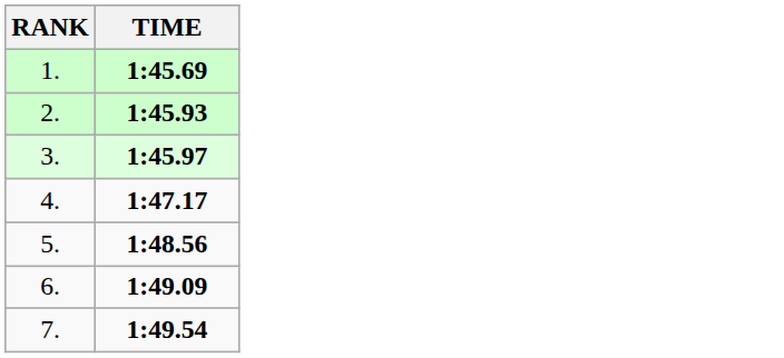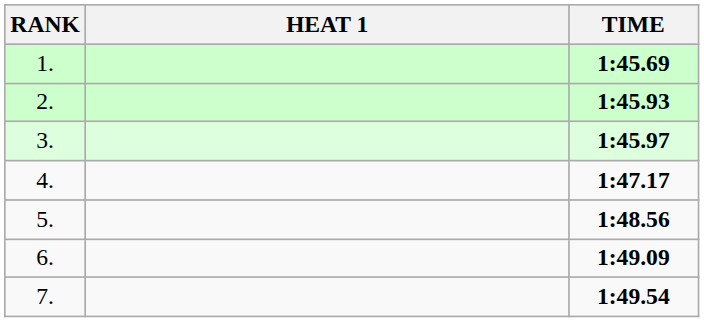 <table class="wikitable" style="border-collapse: collapse; font-size: 90%;">
 <tr>
 <th>RANK</th>
+<th style="width: 20em">HEAT 1</th>
 <th style="width: 5em">TIME</th>
 </tr>
 <tr style="background:#ccffcc;">
 <td align="center">1.</td>
+<td></td>
 <td align="center"><strong>1:45.69</strong></td>
 </tr>
 <tr style="background:#ccffcc;">
 <td align="center">2.</td>
+<td></td>
 <td align="center"><strong>1:45.93</strong></td>
 </tr>
 <tr style="background:#ddffdd;">
 <td align="center">3.</td>
+<td></td>
 <td align="center"><strong>1:45.97</strong></td>
 </tr>
 <tr>
 <td align="center">4.</td>
+<td></td>
 <td align="center"><strong>1:47.17</strong></td>
 </tr>
 <tr>
 <td align="center">5.</td>
+<td></td>
 <td align="center"><strong>1:48.56</strong></td>
 </tr>
 <tr>
 <td align="center">6.</td>
+<td></td>
 <td align="center"><strong>1:49.09</strong></td>
 </tr>
 <tr>
 <td align="center">7.</td>
+<td></td>
 <td align="center"><strong>1:49.54</strong></td>
 </tr>
 </table>
